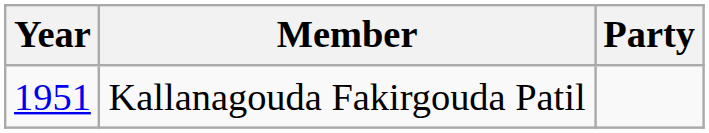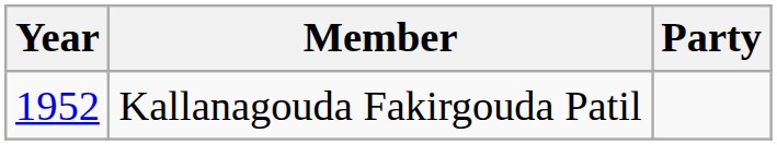 <table class="wikitable sortable">
 <tr>
 <th>Year</th>
 <th>Member</th>
 <th colspan="2">Party</th>
 </tr>
 <tr>
-<td><a href='#'>1951</a></td>
+<td><a href='#'>1952</a></td>
 <td>Kallanagouda Fakirgouda Patil</td>
 <td></td>
 </tr>
 </table>
